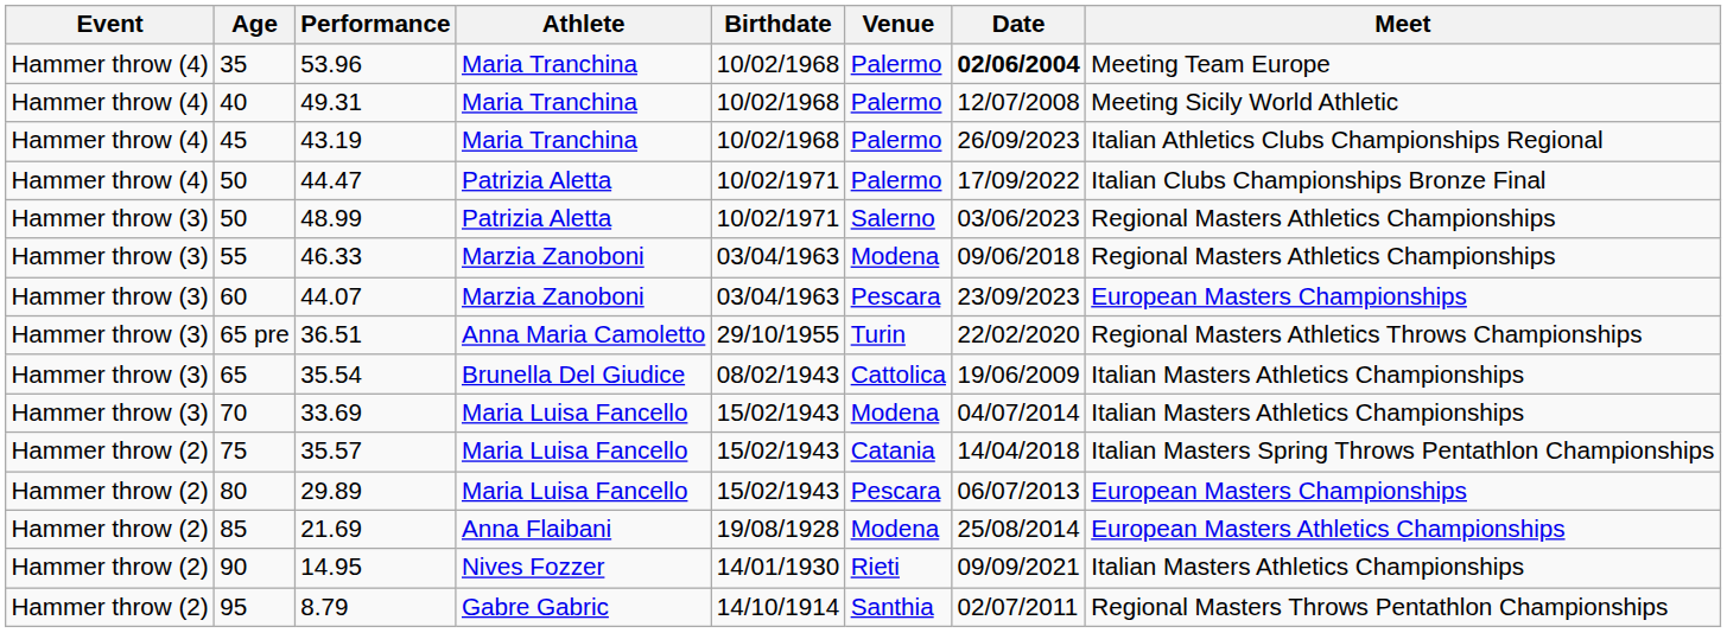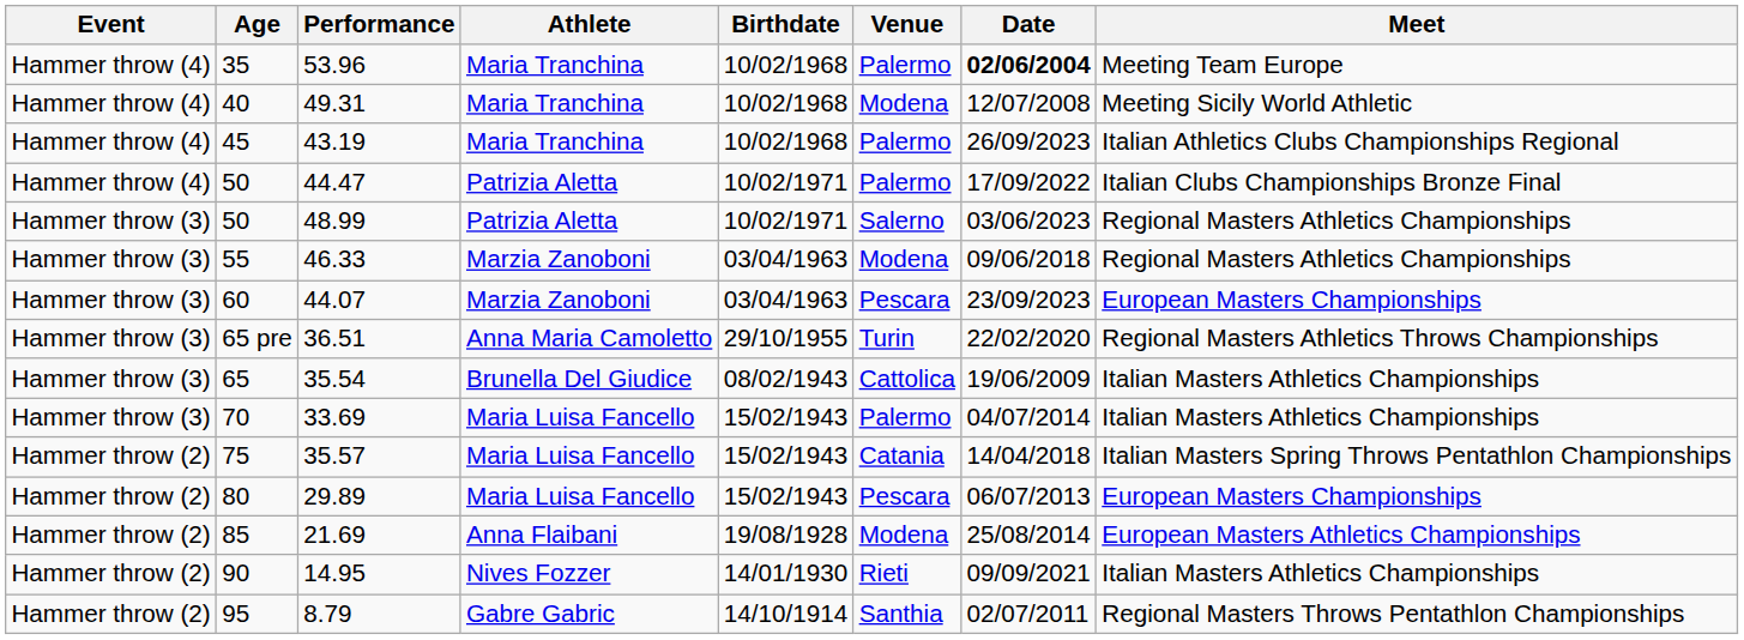 <table class="wikitable" width= style="font-size:90%; text-align:center">
 <tr>
 <th>Event</th>
 <th>Age</th>
 <th>Performance</th>
 <th>Athlete</th>
 <th>Birthdate</th>
 <th>Venue</th>
 <th>Date</th>
 <th>Meet</th>
 </tr>
 <tr>
 <td>Hammer throw (4)</td>
 <td>35</td>
 <td>53.96</td>
 <td align=left><a href='#'>Maria Tranchina</a></td>
 <td>10/02/1968</td>
 <td align=left><a href='#'>Palermo</a></td>
 <td><strong>02/06/2004</strong></td>
 <td>Meeting Team Europe</td>
 </tr>
 <tr>
 <td>Hammer throw (4)</td>
 <td>40</td>
 <td>49.31</td>
 <td align=left><a href='#'>Maria Tranchina</a></td>
 <td>10/02/1968</td>
-<td align=left><a href='#'>Palermo</a></td>
+<td align=left><a href='#'>Modena</a></td>
 <td>12/07/2008</td>
 <td>Meeting Sicily World Athletic</td>
 </tr>
 <tr>
 <td>Hammer throw (4)</td>
 <td>45</td>
 <td>43.19</td>
 <td align=left><a href='#'>Maria Tranchina</a></td>
 <td>10/02/1968</td>
 <td align=left><a href='#'>Palermo</a></td>
 <td>26/09/2023</td>
 <td>Italian Athletics Clubs Championships Regional</td>
 </tr>
 <tr>
 <td>Hammer throw (4)</td>
 <td>50</td>
 <td>44.47</td>
 <td align=left><a href='#'>Patrizia Aletta</a></td>
 <td>10/02/1971</td>
 <td align=left><a href='#'>Palermo</a></td>
 <td>17/09/2022</td>
 <td>Italian Clubs Championships Bronze Final</td>
 </tr>
 <tr>
 <td>Hammer throw (3)</td>
 <td>50</td>
 <td>48.99</td>
 <td align=left><a href='#'>Patrizia Aletta</a></td>
 <td>10/02/1971</td>
 <td align=left><a href='#'>Salerno</a></td>
 <td>03/06/2023</td>
 <td>Regional Masters Athletics Championships</td>
 </tr>
 <tr>
 <td>Hammer throw (3)</td>
 <td>55</td>
 <td>46.33</td>
 <td align=left><a href='#'>Marzia Zanoboni</a></td>
 <td>03/04/1963</td>
 <td align=left><a href='#'>Modena</a></td>
 <td>09/06/2018</td>
 <td>Regional Masters Athletics Championships</td>
 </tr>
 <tr>
 <td>Hammer throw (3)</td>
 <td>60</td>
 <td>44.07</td>
 <td align=left><a href='#'>Marzia Zanoboni</a></td>
 <td>03/04/1963</td>
 <td align=left><a href='#'>Pescara</a></td>
 <td>23/09/2023</td>
 <td><a href='#'>European Masters Championships</a></td>
 </tr>
 <tr>
 <td>Hammer throw (3)</td>
 <td>65 pre</td>
 <td>36.51</td>
 <td align=left><a href='#'>Anna Maria Camoletto</a></td>
 <td>29/10/1955</td>
 <td align=left><a href='#'>Turin</a></td>
 <td>22/02/2020</td>
 <td>Regional Masters Athletics Throws Championships</td>
 </tr>
 <tr>
 <td>Hammer throw (3)</td>
 <td>65</td>
 <td>35.54</td>
 <td align=left><a href='#'>Brunella Del Giudice</a></td>
 <td>08/02/1943</td>
 <td align=left><a href='#'>Cattolica</a></td>
 <td>19/06/2009</td>
 <td>Italian Masters Athletics Championships</td>
 </tr>
 <tr>
 <td>Hammer throw (3)</td>
 <td>70</td>
 <td>33.69</td>
 <td align=left><a href='#'>Maria Luisa Fancello</a></td>
 <td>15/02/1943</td>
-<td align=left><a href='#'>Modena</a></td>
+<td align=left><a href='#'>Palermo</a></td>
 <td>04/07/2014</td>
 <td>Italian Masters Athletics Championships</td>
 </tr>
 <tr>
 <td>Hammer throw (2)</td>
 <td>75</td>
 <td>35.57</td>
 <td align=left><a href='#'>Maria Luisa Fancello</a></td>
 <td>15/02/1943</td>
 <td align=left><a href='#'>Catania</a></td>
 <td>14/04/2018</td>
 <td>Italian Masters Spring Throws Pentathlon Championships</td>
 </tr>
 <tr>
 <td>Hammer throw (2)</td>
 <td>80</td>
 <td>29.89</td>
 <td align=left><a href='#'>Maria Luisa Fancello</a></td>
 <td>15/02/1943</td>
 <td align=left><a href='#'>Pescara</a></td>
 <td>06/07/2013</td>
 <td><a href='#'>European Masters Championships</a></td>
 </tr>
 <tr>
 <td>Hammer throw (2)</td>
 <td>85</td>
 <td>21.69</td>
 <td align=left><a href='#'>Anna Flaibani</a></td>
 <td>19/08/1928</td>
 <td align=left><a href='#'>Modena</a></td>
 <td>25/08/2014</td>
 <td><a href='#'>European Masters Athletics Championships</a></td>
 </tr>
 <tr>
 <td>Hammer throw (2)</td>
 <td>90</td>
 <td>14.95</td>
 <td align=left><a href='#'>Nives Fozzer</a></td>
 <td>14/01/1930</td>
 <td align=left><a href='#'>Rieti</a></td>
 <td>09/09/2021</td>
 <td>Italian Masters Athletics Championships</td>
 </tr>
 <tr>
 <td>Hammer throw (2)</td>
 <td>95</td>
 <td>8.79</td>
 <td align=left><a href='#'>Gabre Gabric</a></td>
 <td>14/10/1914</td>
 <td align=left><a href='#'>Santhia</a></td>
 <td>02/07/2011</td>
 <td>Regional Masters Throws Pentathlon Championships</td>
 </tr>
 </table>
